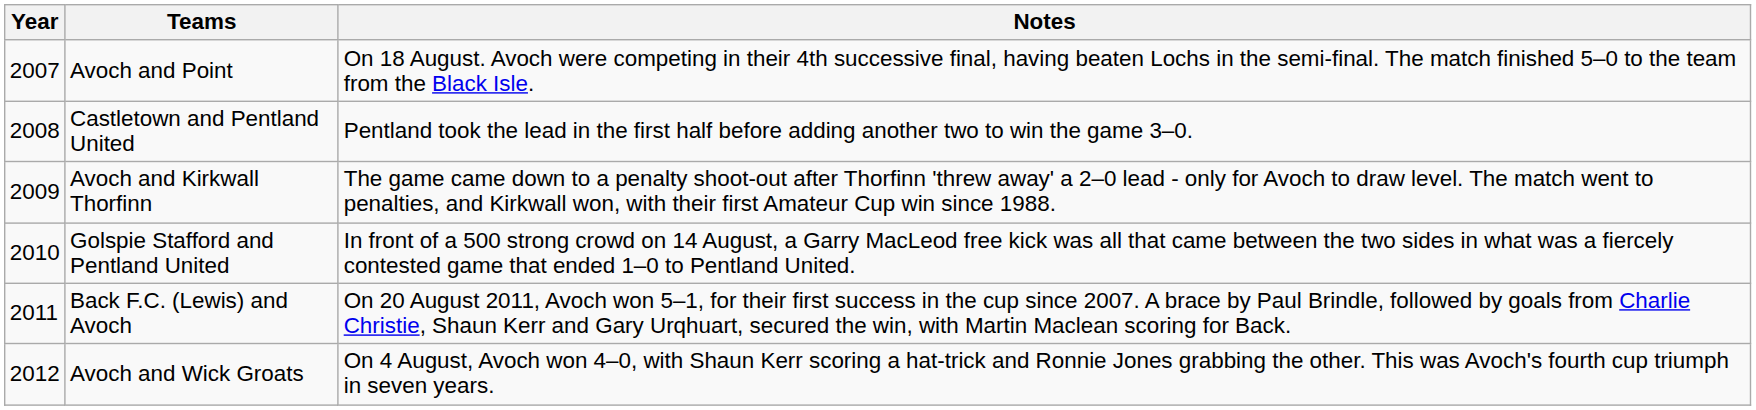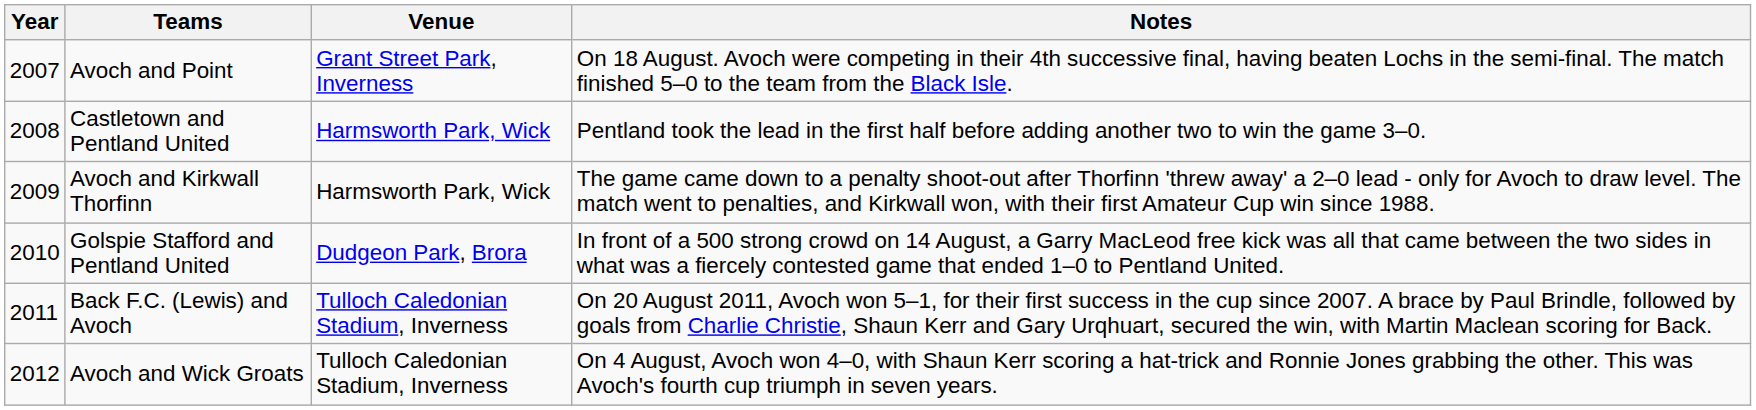 <table class="wikitable">
 <tr>
 <th>Year</th>
 <th>Teams</th>
+<th>Venue</th>
 <th>Notes</th>
 </tr>
 <tr>
 <td>2007</td>
 <td>Avoch and Point</td>
+<td><a href='#'>Grant Street Park</a>, <a href='#'>Inverness</a></td>
 <td>On 18 August. Avoch were competing in their 4th successive final, having beaten Lochs in the semi-final. The match finished 5–0 to the team from the <a href='#'>Black Isle</a>.</td>
 </tr>
 <tr>
 <td>2008</td>
 <td>Castletown and Pentland United</td>
+<td><a href='#'>Harmsworth Park, Wick</a></td>
 <td>Pentland took the lead in the first half before adding another two to win the game 3–0.</td>
 </tr>
 <tr>
 <td>2009</td>
 <td>Avoch and Kirkwall Thorfinn</td>
+<td>Harmsworth Park, Wick</td>
 <td>The game came down to a penalty shoot-out after Thorfinn 'threw away' a 2–0 lead - only for Avoch to draw level.  The match went to penalties, and Kirkwall won, with their first Amateur Cup win since 1988.</td>
 </tr>
 <tr>
 <td>2010</td>
 <td>Golspie Stafford and Pentland United</td>
+<td><a href='#'>Dudgeon Park</a>, <a href='#'>Brora</a></td>
 <td>In front of a 500 strong crowd on 14 August, a Garry MacLeod free kick was all that came between the two sides in what was a fiercely contested game that ended 1–0 to Pentland United.</td>
 </tr>
 <tr>
 <td>2011</td>
 <td>Back F.C. (Lewis) and Avoch</td>
+<td><a href='#'>Tulloch Caledonian Stadium</a>, Inverness</td>
 <td>On 20 August 2011, Avoch won 5–1, for their first success in the cup since 2007.  A brace by Paul Brindle, followed by goals from <a href='#'>Charlie Christie</a>, Shaun Kerr and Gary Urqhuart, secured the win, with Martin Maclean scoring for Back.</td>
 </tr>
 <tr>
 <td>2012</td>
 <td>Avoch and Wick Groats</td>
+<td>Tulloch Caledonian Stadium, Inverness</td>
 <td>On 4 August, Avoch won 4–0, with Shaun Kerr scoring a hat-trick and Ronnie Jones grabbing the other. This was Avoch's fourth cup triumph in seven years.</td>
 </tr>
 </table>
